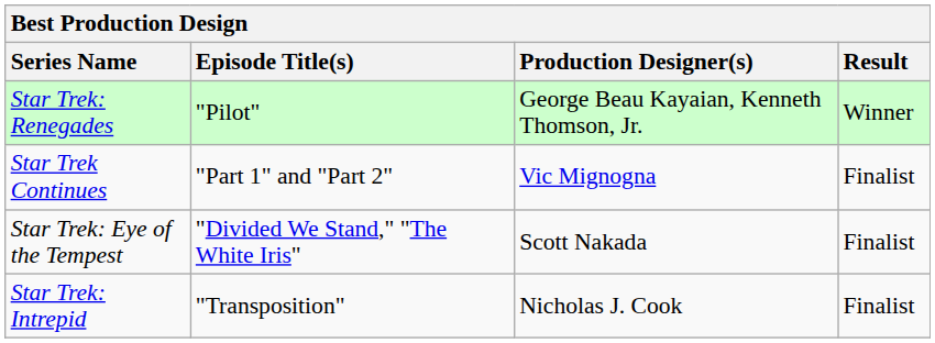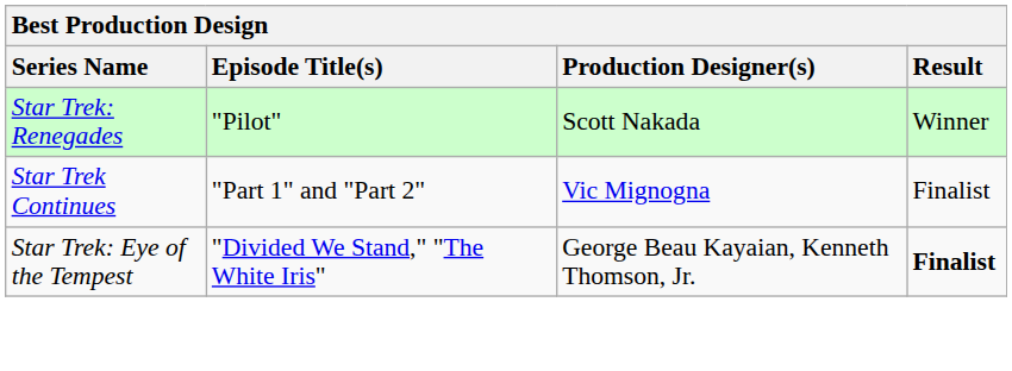 <table class="wikitable" width=100%>
 <tr>
 <th colspan="4" ! style="text-align:left;">Best Production Design</th>
 </tr>
 <tr>
 <th style="text-align:left; width: 20%;"><strong>Series Name</strong></th>
 <th style="text-align:left; width: 35%;"><strong>Episode Title(s)</strong></th>
 <th style="text-align:left; width: 35%;"><strong>Production Designer(s)</strong></th>
 <th style="text-align:left; width: 10%;"><strong>Result</strong></th>
 </tr>
 <tr style="background-color:#ccffcc;">
 <td><em><a href='#'>Star Trek: Renegades</a></em></td>
 <td>"Pilot"</td>
-<td>George Beau Kayaian, Kenneth Thomson, Jr.</td>
+<td>Scott Nakada</td>
 <td>Winner</td>
 </tr>
 <tr>
 <td><em><a href='#'>Star Trek Continues</a></em></td>
 <td>"Part 1" and "Part 2"</td>
 <td><a href='#'>Vic Mignogna</a></td>
 <td>Finalist</td>
 </tr>
 <tr>
 <td><em>Star Trek: Eye of the Tempest</em></td>
 <td>"<a href='#'>Divided We Stand</a>," "<a href='#'>The White Iris</a>"</td>
-<td>Scott Nakada</td>
-<td>Finalist</td>
-</tr>
-<tr>
-<td><em><a href='#'>Star Trek: Intrepid</a></em></td>
-<td>"Transposition"</td>
-<td>Nicholas J. Cook</td>
-<td>Finalist</td>
+<td>George Beau Kayaian, Kenneth Thomson, Jr.</td>
+<td><strong>Finalist</strong></td>
 </tr>
 </table>
